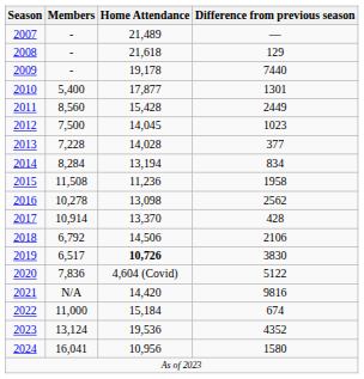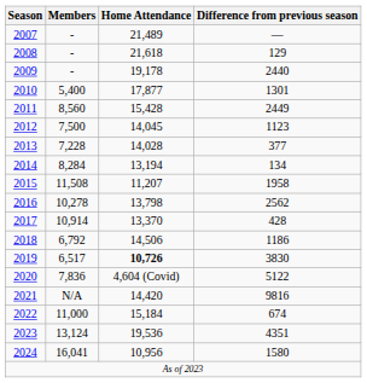 <table class="wikitable" style="float:left; margin-right:20px; text-align: center;">
 <tr>
 <th>Season</th>
 <th>Members</th>
 <th>Home Attendance</th>
 <th>Difference from previous season</th>
 </tr>
 <tr>
 <td><a href='#'>2007</a></td>
 <td>-</td>
 <td>21,489</td>
 <td>—</td>
 </tr>
 <tr>
 <td><a href='#'>2008</a></td>
 <td>-</td>
 <td>21,618</td>
 <td> 129</td>
 </tr>
 <tr>
 <td><a href='#'>2009</a></td>
 <td>-</td>
 <td>19,178</td>
-<td> 7440</td>
+<td> 2440</td>
 </tr>
 <tr>
 <td><a href='#'>2010</a></td>
 <td>5,400</td>
 <td>17,877</td>
 <td> 1301</td>
 </tr>
 <tr>
 <td><a href='#'>2011</a></td>
 <td>8,560</td>
 <td>15,428</td>
 <td> 2449</td>
 </tr>
 <tr>
 <td><a href='#'>2012</a></td>
 <td>7,500</td>
 <td>14,045</td>
-<td> 1023</td>
+<td> 1123</td>
 </tr>
 <tr>
 <td><a href='#'>2013</a></td>
 <td>7,228</td>
 <td>14,028</td>
 <td> 377</td>
 </tr>
 <tr>
 <td><a href='#'>2014</a></td>
 <td>8,284</td>
 <td>13,194</td>
-<td> 834</td>
+<td> 134</td>
 </tr>
 <tr>
 <td><a href='#'>2015</a></td>
 <td>11,508</td>
-<td>11,236</td>
+<td>11,207</td>
 <td> 1958</td>
 </tr>
 <tr>
 <td><a href='#'>2016</a></td>
 <td>10,278</td>
-<td>13,098</td>
+<td>13,798</td>
 <td> 2562</td>
 </tr>
 <tr>
 <td><a href='#'>2017</a></td>
 <td>10,914</td>
 <td>13,370</td>
 <td> 428</td>
 </tr>
 <tr>
 <td><a href='#'>2018</a></td>
 <td>6,792</td>
 <td>14,506</td>
-<td> 2106</td>
+<td> 1186</td>
 </tr>
 <tr>
 <td><a href='#'>2019</a></td>
 <td>6,517</td>
 <td><strong>10,726</strong></td>
 <td> 3830</td>
 </tr>
 <tr>
 <td><a href='#'>2020</a></td>
 <td>7,836</td>
 <td>4,604 (Covid)</td>
 <td> 5122</td>
 </tr>
 <tr>
 <td><a href='#'>2021</a></td>
 <td>N/A</td>
 <td>14,420</td>
 <td> 9816</td>
 </tr>
 <tr>
 <td><a href='#'>2022</a></td>
 <td>11,000</td>
 <td>15,184</td>
 <td> 674</td>
 </tr>
 <tr>
 <td><a href='#'>2023</a></td>
 <td>13,124</td>
 <td>19,536</td>
-<td> 4352</td>
+<td> 4351</td>
 </tr>
 <tr>
 <td><a href='#'>2024</a></td>
 <td>16,041</td>
 <td>10,956</td>
 <td> 1580</td>
 </tr>
 <tr>
 <td colspan="4" style="border-bottom: none; border-left: none; border-right: none; font-size:80%; text-align:center"><em>As of 2023</em></td>
 </tr>
 </table>
